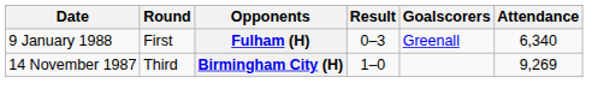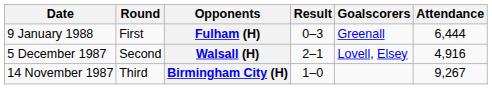 <table class="wikitable plainrowheaders sortable">
 <tr>
 <th scope=col>Date</th>
 <th scope=col>Round</th>
 <th scope=col>Opponents</th>
 <th scope=col>Result</th>
 <th scope=col class=unsortable>Goalscorers</th>
 <th scope=col>Attendance</th>
 </tr>
 <tr>
 <td>9 January 1988</td>
 <td>First</td>
 <th scope=row><a href='#'>Fulham</a> (H)</th>
 <td align=center>0–3</td>
 <td><a href='#'>Greenall</a></td>
-<td align=center>6,340</td>
+<td align=center>6,444</td>
+</tr>
+<tr>
+<td>5 December 1987</td>
+<td>Second</td>
+<th scope=row><a href='#'>Walsall</a> (H)</th>
+<td align=center>2–1</td>
+<td><a href='#'>Lovell</a>, <a href='#'>Elsey</a></td>
+<td align=center>4,916</td>
 </tr>
 <tr>
 <td>14 November 1987</td>
 <td>Third</td>
 <th scope=row><a href='#'>Birmingham City</a> (H)</th>
 <td align=center>1–0</td>
 <td></td>
-<td align=center>9,269</td>
+<td align=center>9,267</td>
 </tr>
 </table>
